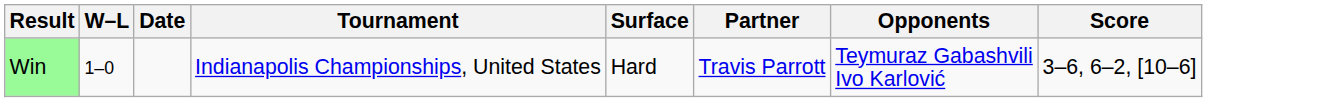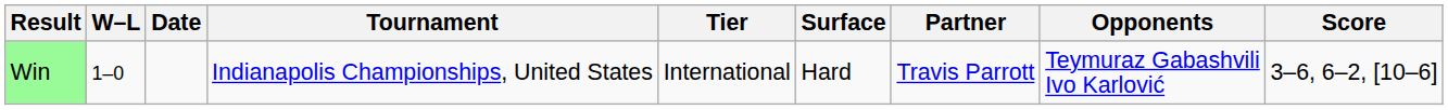 <table class="sortable wikitable">
 <tr>
 <th>Result</th>
 <th class="unsortable">W–L</th>
 <th>Date</th>
 <th>Tournament</th>
+<th>Tier</th>
 <th>Surface</th>
 <th>Partner</th>
 <th>Opponents</th>
 <th class="unsortable">Score</th>
 </tr>
 <tr>
 <td bgcolor=98FB98>Win</td>
 <td><small>1–0</small></td>
 <td><a href='#'></a></td>
 <td><a href='#'>Indianapolis Championships</a>, United States</td>
+<td>International</td>
 <td>Hard</td>
 <td> <a href='#'>Travis Parrott</a></td>
 <td> <a href='#'>Teymuraz Gabashvili</a><br> <a href='#'>Ivo Karlović</a></td>
 <td>3–6, 6–2, [10–6]</td>
 </tr>
 </table>
